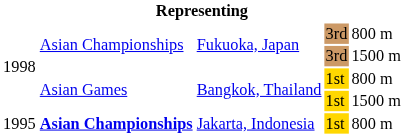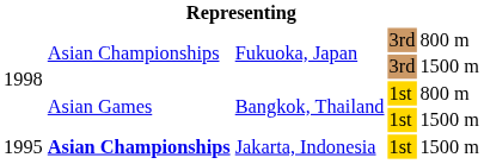 <table>
 <tr>
 <th colspan="5">Representing </th>
 </tr>
 <tr>
 <td rowspan=4>1998</td>
 <td rowspan=2><a href='#'>Asian Championships</a></td>
 <td rowspan=2><a href='#'>Fukuoka, Japan</a></td>
 <td bgcolor=cc9966>3rd</td>
 <td>800 m</td>
 </tr>
 <tr>
 <td bgcolor=cc9966>3rd</td>
 <td>1500 m</td>
 </tr>
 <tr>
 <td rowspan=2><a href='#'>Asian Games</a></td>
 <td rowspan=2><a href='#'>Bangkok, Thailand</a></td>
 <td bgcolor=gold>1st</td>
 <td>800 m</td>
 </tr>
 <tr>
 <td bgcolor=gold>1st</td>
 <td>1500 m</td>
 </tr>
 <tr>
 <td rowspan=1>1995</td>
 <td rowspan=1><strong><a href='#'>Asian Championships</a></strong></td>
 <td bgcolore=gold><a href='#'>Jakarta, Indonesia</a></td>
 <td bgcolor=gold>1st</td>
-<td>800 m</td>
+<td>1500 m</td>
 </tr>
 </table>
